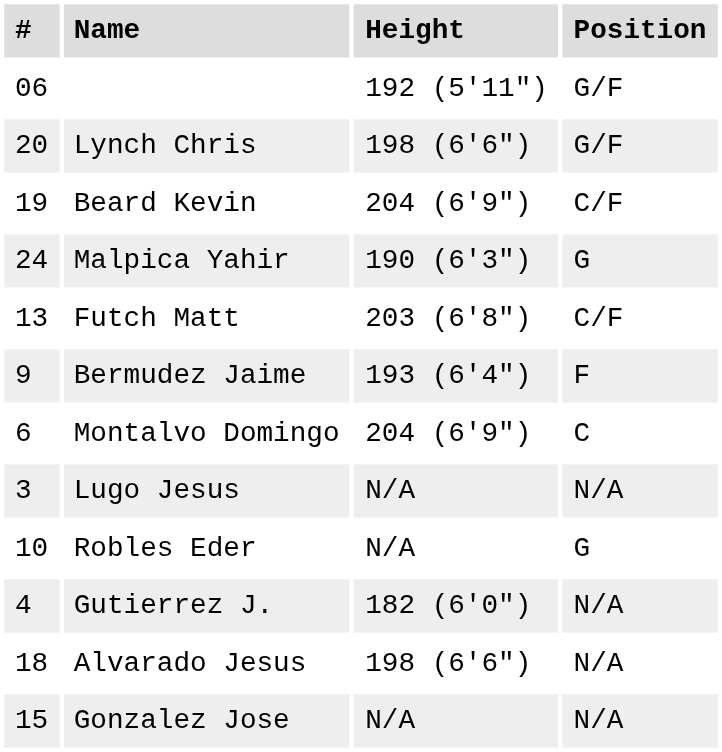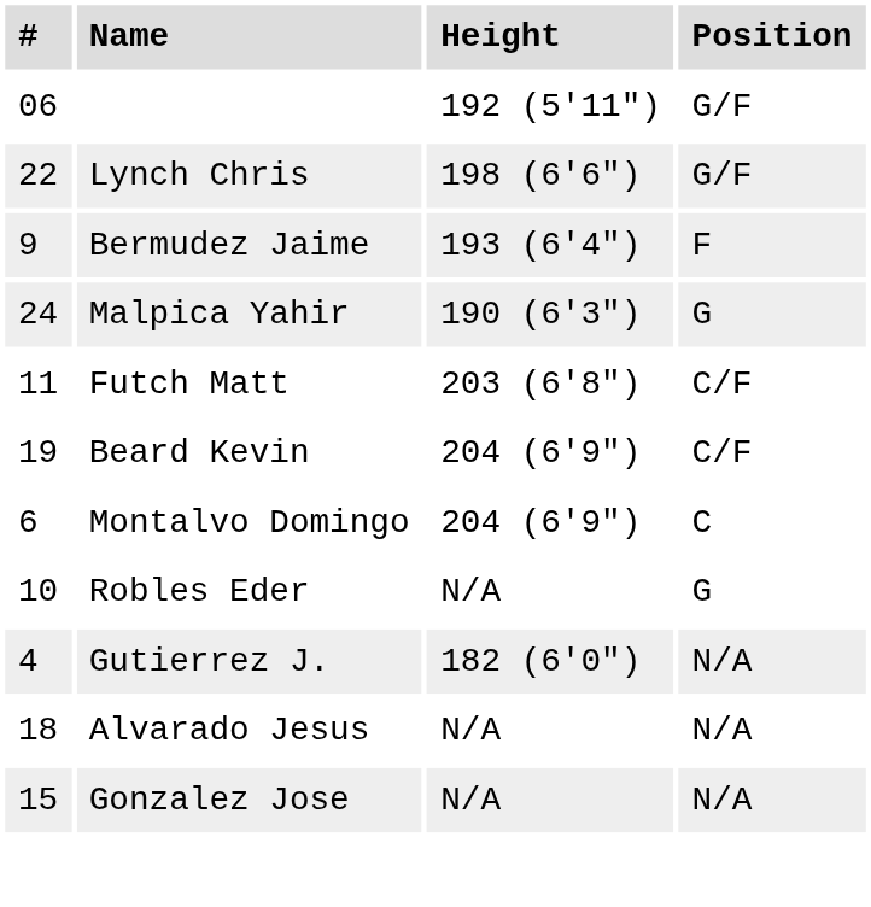 <table cellpadding=5>
 <tr bgcolor="#dddddd">
 <td><strong>#</strong></td>
 <td><strong>Name</strong></td>
 <td><strong>Height</strong></td>
 <td><strong>Position</strong></td>
 </tr>
 <tr Carmelo king 206 6'4>
 <td>06</td>
 <td></td>
 <td>192 (5'11")</td>
 <td>G/F</td>
 </tr>
 <tr bgcolor="#eeeeee">
-<td>20</td>
+<td>22</td>
 <td>Lynch Chris</td>
 <td>198 (6'6")</td>
 <td>G/F</td>
 </tr>
-<tr>
-<td>19</td>
-<td>Beard Kevin</td>
-<td>204 (6'9")</td>
-<td>C/F</td>
+<tr bgcolor="#eeeeee">
+<td>9</td>
+<td>Bermudez Jaime</td>
+<td>193 (6'4")</td>
+<td>F</td>
 </tr>
 <tr bgcolor="#eeeeee">
 <td>24</td>
 <td>Malpica Yahir</td>
 <td>190 (6'3")</td>
 <td>G</td>
 </tr>
 <tr>
-<td>13</td>
+<td>11</td>
 <td>Futch Matt</td>
 <td>203 (6'8")</td>
 <td>C/F</td>
 </tr>
-<tr bgcolor="#eeeeee">
-<td>9</td>
-<td>Bermudez Jaime</td>
-<td>193 (6'4")</td>
-<td>F</td>
+<tr>
+<td>19</td>
+<td>Beard Kevin</td>
+<td>204 (6'9")</td>
+<td>C/F</td>
 </tr>
 <tr>
 <td>6</td>
 <td>Montalvo Domingo</td>
 <td>204 (6'9")</td>
 <td>C</td>
-</tr>
-<tr bgcolor="#eeeeee">
-<td>3</td>
-<td>Lugo Jesus</td>
-<td>N/A</td>
-<td>N/A</td>
 </tr>
 <tr>
 <td>10</td>
 <td>Robles Eder</td>
 <td>N/A</td>
 <td>G</td>
 </tr>
 <tr bgcolor="#eeeeee">
 <td>4</td>
 <td>Gutierrez J.</td>
 <td>182 (6'0")</td>
 <td>N/A</td>
 </tr>
 <tr>
 <td>18</td>
 <td>Alvarado Jesus</td>
-<td>198 (6'6")</td>
+<td>N/A</td>
 <td>N/A</td>
 </tr>
 <tr bgcolor="#eeeeee">
 <td>15</td>
 <td>Gonzalez Jose</td>
 <td>N/A</td>
 <td>N/A</td>
 </tr>
 </table>
